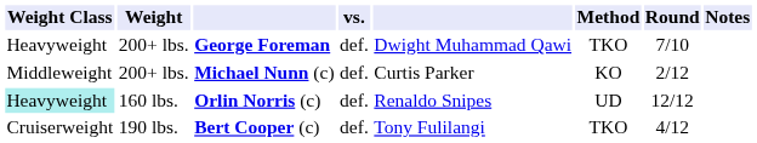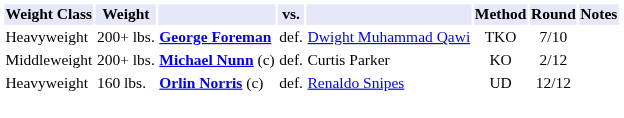 <table class="toccolours" style="font-size: 85%;">
 <tr>
 <th style="background:#e6e8fa; color:#000; text-align:center;">Weight Class</th>
 <th style="background:#e6e8fa; color:#000; text-align:center;">Weight</th>
 <th style="background:#e6e8fa; color:#000; text-align:center;"></th>
 <th style="background:#e6e8fa; color:#000; text-align:center;">vs.</th>
 <th style="background:#e6e8fa; color:#000; text-align:center;"></th>
 <th style="background:#e6e8fa; color:#000; text-align:center;">Method</th>
 <th style="background:#e6e8fa; color:#000; text-align:center;">Round</th>
 <th style="background:#e6e8fa; color:#000; text-align:center;">Notes</th>
 </tr>
 <tr>
 <td>Heavyweight</td>
 <td>200+ lbs.</td>
 <td><strong><a href='#'>George Foreman</a></strong></td>
 <td>def.</td>
 <td><a href='#'>Dwight Muhammad Qawi</a></td>
 <td align=center>TKO</td>
 <td align=center>7/10</td>
 </tr>
 <tr>
 <td>Middleweight</td>
 <td>200+ lbs.</td>
 <td><strong><a href='#'>Michael Nunn</a></strong> (c)</td>
 <td>def.</td>
 <td>Curtis Parker</td>
 <td align=center>KO</td>
 <td align=center>2/12</td>
 <td></td>
 </tr>
 <tr>
-<td style="background: paleturquoise;">Heavyweight</td>
+<td>Heavyweight</td>
 <td>160 lbs.</td>
 <td><strong><a href='#'>Orlin Norris</a></strong> (c)</td>
 <td>def.</td>
 <td><a href='#'>Renaldo Snipes</a></td>
 <td align=center>UD</td>
 <td align=center>12/12</td>
 <td></td>
 </tr>
-<tr>
-<td>Cruiserweight</td>
-<td>190 lbs.</td>
-<td><strong><a href='#'>Bert Cooper</a></strong> (c)</td>
-<td>def.</td>
-<td><a href='#'>Tony Fulilangi</a></td>
-<td align=center>TKO</td>
-<td align=center>4/12</td>
-<td></td>
-</tr>
 </table>
